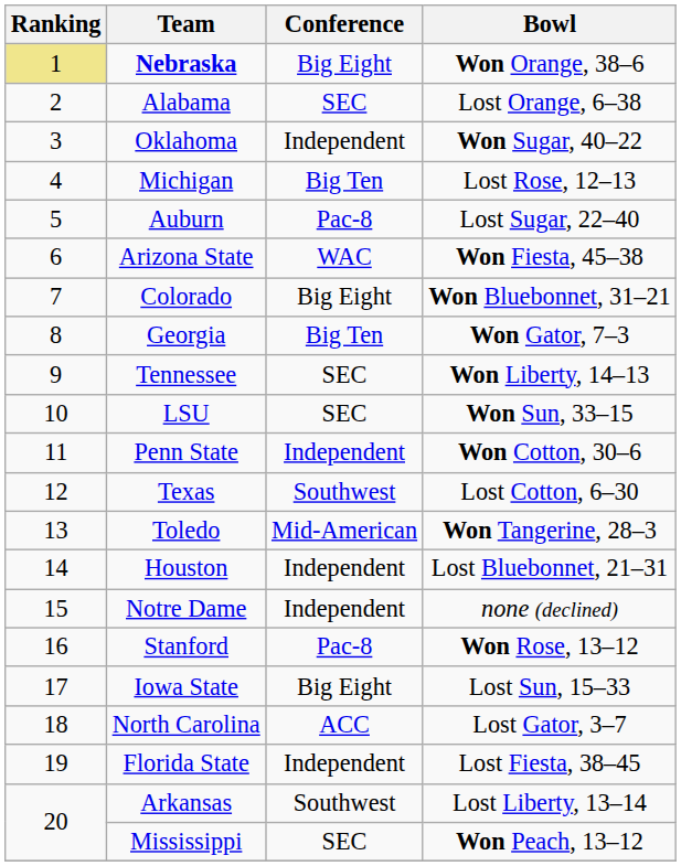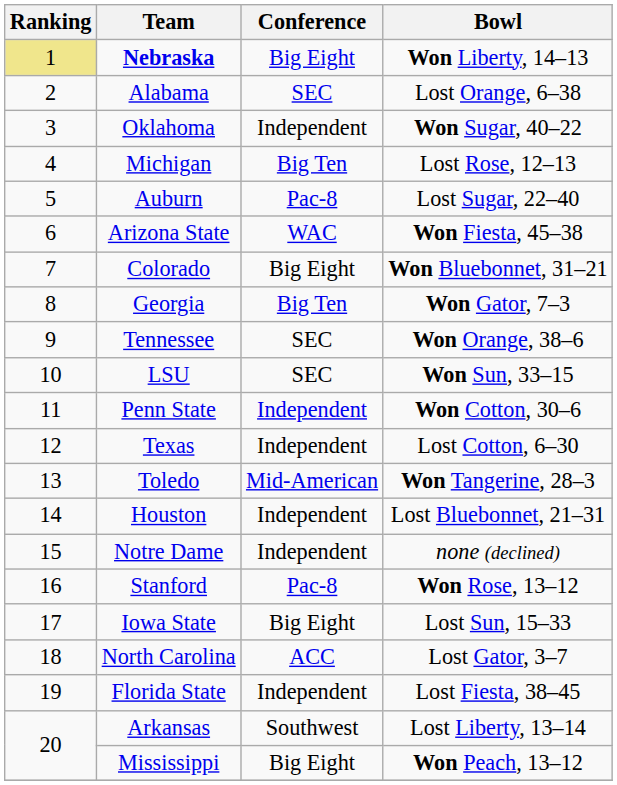 <table class=wikitable style="text-align:center">
 <tr>
 <th>Ranking</th>
 <th>Team</th>
 <th>Conference</th>
 <th>Bowl</th>
 </tr>
 <tr>
 <td style="background: khaki;">1</td>
 <td><strong><a href='#'>Nebraska</a></strong></td>
 <td><a href='#'>Big Eight</a></td>
-<td><strong>Won</strong> <a href='#'>Orange</a>, 38–6</td>
+<td><strong>Won</strong> <a href='#'>Liberty</a>, 14–13</td>
 </tr>
 <tr>
 <td>2</td>
 <td><a href='#'>Alabama</a></td>
 <td><a href='#'>SEC</a></td>
 <td>Lost <a href='#'>Orange</a>, 6–38</td>
 </tr>
 <tr>
 <td>3</td>
 <td><a href='#'>Oklahoma</a></td>
 <td>Independent</td>
 <td><strong>Won</strong> <a href='#'>Sugar</a>, 40–22</td>
 </tr>
 <tr>
 <td>4</td>
 <td><a href='#'>Michigan</a></td>
 <td><a href='#'>Big Ten</a></td>
 <td>Lost <a href='#'>Rose</a>, 12–13</td>
 </tr>
 <tr>
 <td>5</td>
 <td><a href='#'>Auburn</a></td>
 <td><a href='#'>Pac-8</a></td>
 <td>Lost <a href='#'>Sugar</a>, 22–40</td>
 </tr>
 <tr>
 <td>6</td>
 <td><a href='#'>Arizona State</a></td>
 <td><a href='#'>WAC</a></td>
 <td><strong>Won</strong> <a href='#'>Fiesta</a>, 45–38</td>
 </tr>
 <tr>
 <td>7</td>
 <td><a href='#'>Colorado</a></td>
 <td>Big Eight</td>
 <td><strong>Won</strong> <a href='#'>Bluebonnet</a>, 31–21</td>
 </tr>
 <tr>
 <td>8</td>
 <td><a href='#'>Georgia</a></td>
 <td><a href='#'>Big Ten</a></td>
 <td><strong>Won</strong> <a href='#'>Gator</a>, 7–3</td>
 </tr>
 <tr>
 <td>9</td>
 <td><a href='#'>Tennessee</a></td>
 <td>SEC</td>
-<td><strong>Won</strong> <a href='#'>Liberty</a>, 14–13</td>
+<td><strong>Won</strong> <a href='#'>Orange</a>, 38–6</td>
 </tr>
 <tr>
 <td>10</td>
 <td><a href='#'>LSU</a></td>
 <td>SEC</td>
 <td><strong>Won</strong> <a href='#'>Sun</a>, 33–15</td>
 </tr>
 <tr>
 <td>11</td>
 <td><a href='#'>Penn State</a></td>
 <td><a href='#'>Independent</a></td>
 <td><strong>Won</strong> <a href='#'>Cotton</a>, 30–6</td>
 </tr>
 <tr>
 <td>12</td>
 <td><a href='#'>Texas</a></td>
-<td><a href='#'>Southwest</a></td>
+<td>Independent</td>
 <td>Lost <a href='#'>Cotton</a>, 6–30</td>
 </tr>
 <tr>
 <td>13</td>
 <td><a href='#'>Toledo</a></td>
 <td><a href='#'>Mid-American</a></td>
 <td><strong>Won</strong> <a href='#'>Tangerine</a>, 28–3</td>
 </tr>
 <tr>
 <td>14</td>
 <td><a href='#'>Houston</a></td>
 <td>Independent </td>
 <td>Lost <a href='#'>Bluebonnet</a>, 21–31</td>
 </tr>
 <tr>
 <td>15</td>
 <td><a href='#'>Notre Dame</a></td>
 <td>Independent</td>
 <td><em>none</em> <small><em>(declined)</em></small></td>
 </tr>
 <tr>
 <td>16</td>
 <td><a href='#'>Stanford</a></td>
 <td><a href='#'>Pac-8</a></td>
 <td><strong>Won</strong> <a href='#'>Rose</a>, 13–12</td>
 </tr>
 <tr>
 <td>17</td>
 <td><a href='#'>Iowa State</a></td>
 <td>Big Eight</td>
 <td>Lost <a href='#'>Sun</a>, 15–33</td>
 </tr>
 <tr>
 <td>18</td>
 <td><a href='#'>North Carolina</a></td>
 <td><a href='#'>ACC</a></td>
 <td>Lost <a href='#'>Gator</a>, 3–7</td>
 </tr>
 <tr>
 <td>19</td>
 <td><a href='#'>Florida State</a></td>
 <td>Independent</td>
 <td>Lost <a href='#'>Fiesta</a>, 38–45</td>
 </tr>
 <tr>
 <td rowspan=2 align=center>20</td>
 <td><a href='#'>Arkansas</a></td>
 <td>Southwest</td>
 <td>Lost <a href='#'>Liberty</a>, 13–14</td>
 </tr>
 <tr>
 <td><a href='#'>Mississippi</a></td>
-<td>SEC</td>
+<td>Big Eight</td>
 <td><strong>Won</strong> <a href='#'>Peach</a>, 13–12</td>
 </tr>
 <tr>
 </tr>
 </table>
